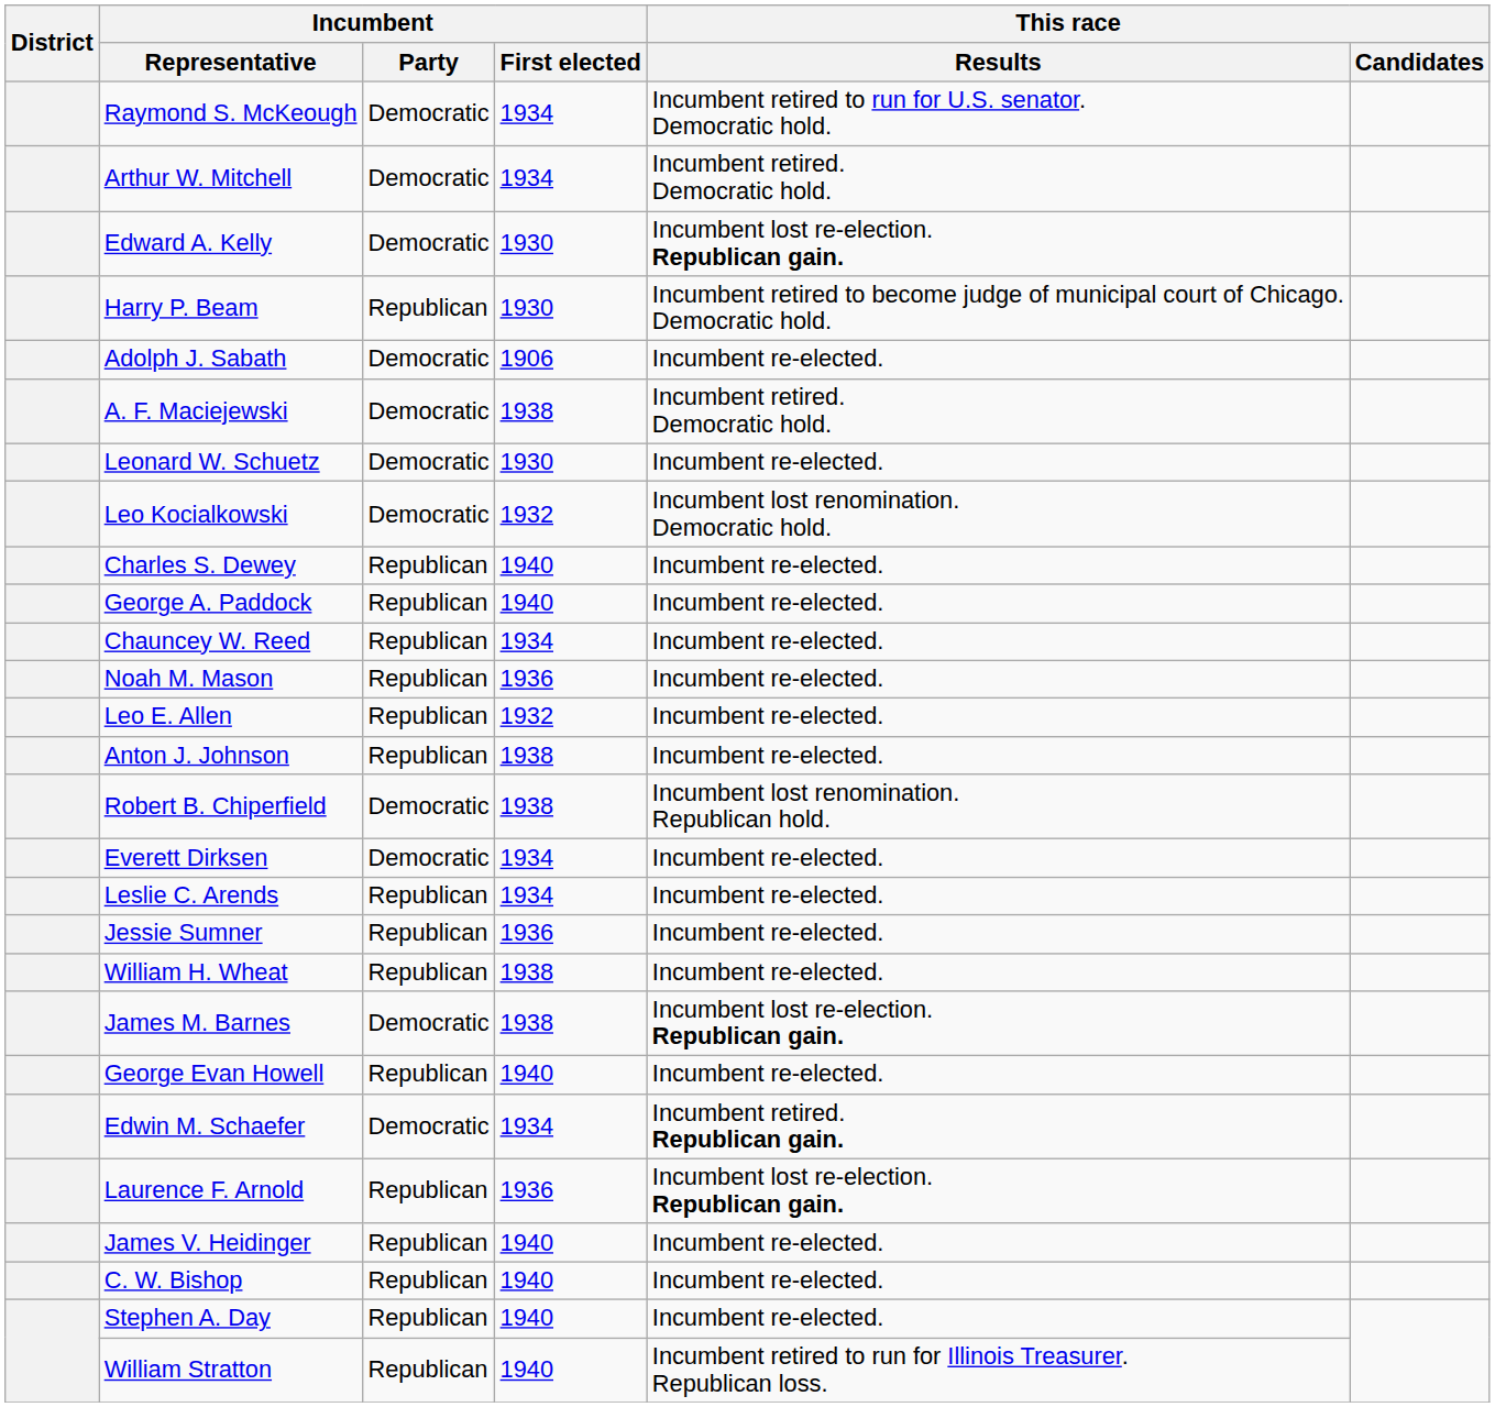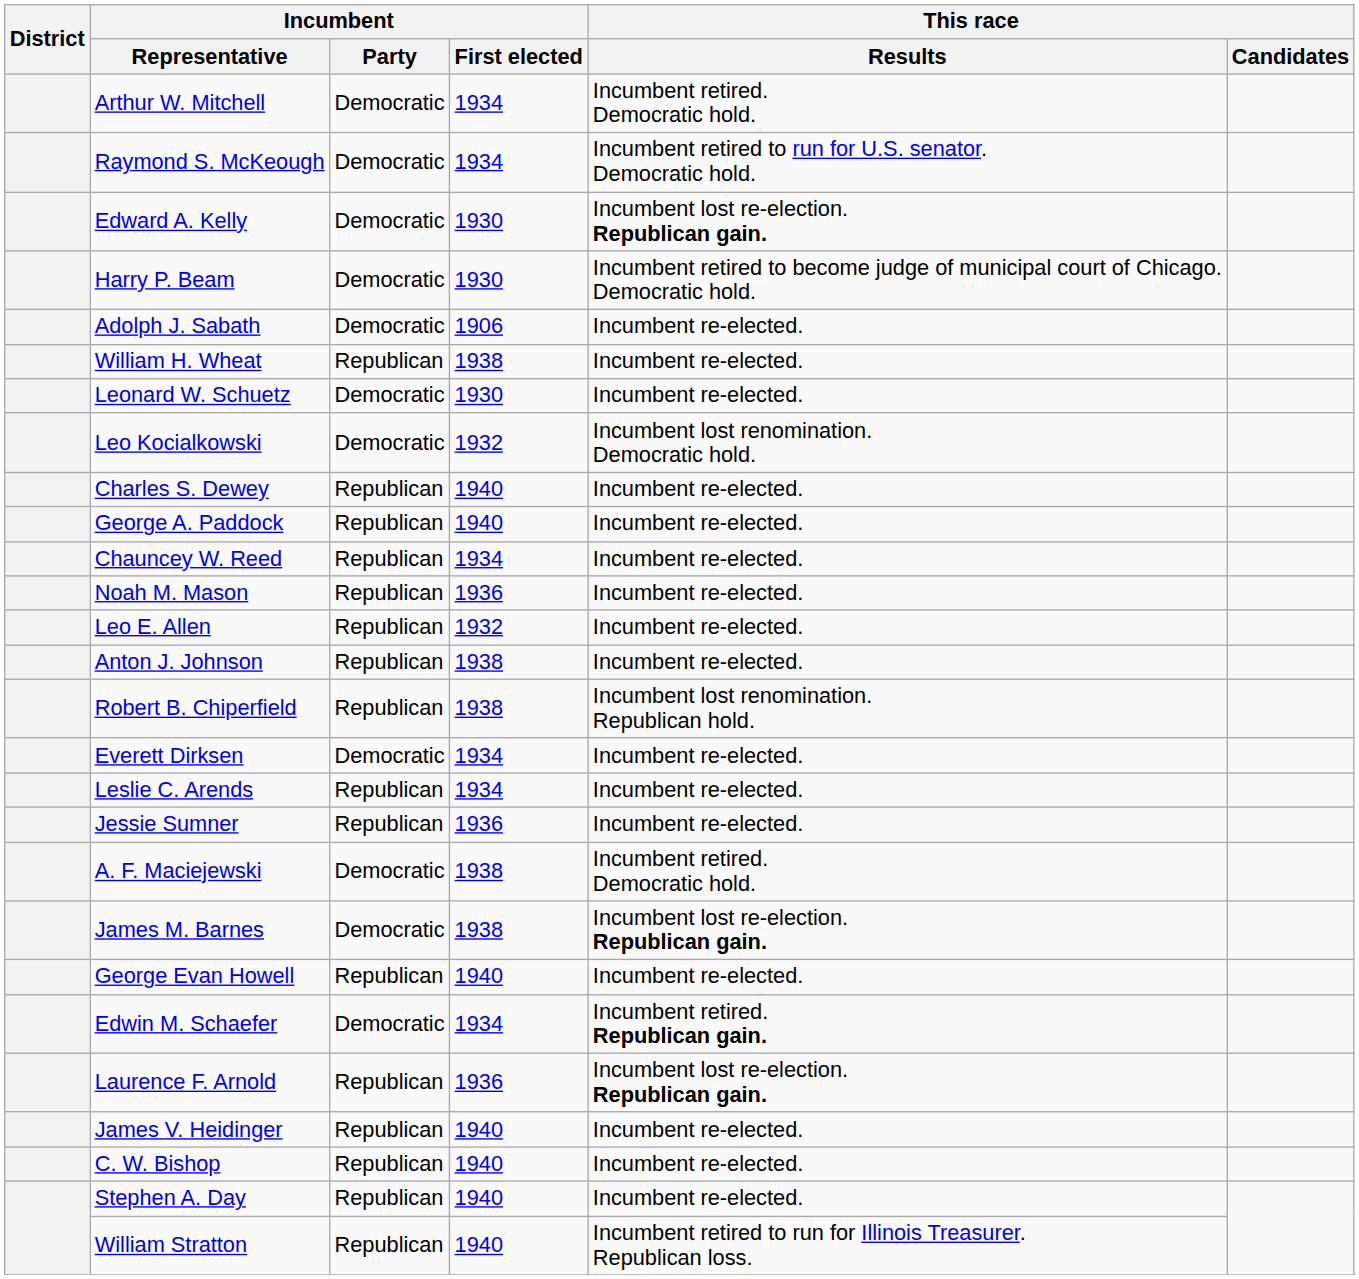 <table class=wikitable>
 <tr>
 <th rowspan=2>District</th>
 <th colspan=3>Incumbent</th>
 <th colspan=2>This race</th>
 </tr>
 <tr>
 <th>Representative</th>
 <th>Party</th>
 <th>First elected</th>
 <th>Results</th>
 <th>Candidates</th>
 </tr>
 <tr>
 <th></th>
+<td><a href='#'>Arthur W. Mitchell</a></td>
+<td>Democratic</td>
+<td><a href='#'>1934</a></td>
+<td>Incumbent retired.<br>Democratic hold.</td>
+<td nowrap></td>
+</tr>
+<tr>
+<th></th>
 <td><a href='#'>Raymond S. McKeough</a></td>
 <td>Democratic</td>
 <td><a href='#'>1934</a></td>
 <td>Incumbent retired to <a href='#'>run for U.S. senator</a>.<br>Democratic hold.</td>
-<td nowrap></td>
-</tr>
-<tr>
-<th></th>
-<td><a href='#'>Arthur W. Mitchell</a></td>
-<td>Democratic</td>
-<td><a href='#'>1934</a></td>
-<td>Incumbent retired.<br>Democratic hold.</td>
 <td nowrap></td>
 </tr>
 <tr>
 <th></th>
 <td><a href='#'>Edward A. Kelly</a></td>
 <td>Democratic</td>
 <td><a href='#'>1930</a></td>
 <td>Incumbent lost re-election.<br><strong>Republican gain.</strong></td>
 <td nowrap></td>
 </tr>
 <tr>
 <th></th>
 <td><a href='#'>Harry P. Beam</a></td>
-<td>Republican</td>
+<td>Democratic</td>
 <td><a href='#'>1930</a></td>
 <td>Incumbent retired to become judge of municipal court of Chicago.<br>Democratic hold.</td>
 <td nowrap></td>
 </tr>
 <tr>
 <th></th>
 <td><a href='#'>Adolph J. Sabath</a></td>
 <td>Democratic</td>
 <td><a href='#'>1906</a></td>
 <td>Incumbent re-elected.</td>
 <td nowrap></td>
 </tr>
 <tr>
 <th></th>
-<td><a href='#'>A. F. Maciejewski</a></td>
-<td>Democratic</td>
+<td><a href='#'>William H. Wheat</a></td>
+<td>Republican</td>
 <td><a href='#'>1938</a></td>
-<td>Incumbent retired.<br>Democratic hold.</td>
+<td>Incumbent re-elected.</td>
 <td nowrap></td>
 </tr>
 <tr>
 <th></th>
 <td><a href='#'>Leonard W. Schuetz</a></td>
 <td>Democratic</td>
 <td><a href='#'>1930</a></td>
 <td>Incumbent re-elected.</td>
 <td nowrap></td>
 </tr>
 <tr>
 <th></th>
 <td><a href='#'>Leo Kocialkowski</a></td>
 <td>Democratic</td>
 <td><a href='#'>1932</a></td>
 <td>Incumbent lost renomination.<br>Democratic hold.</td>
 <td nowrap></td>
 </tr>
 <tr>
 <th></th>
 <td><a href='#'>Charles S. Dewey</a></td>
 <td>Republican</td>
 <td><a href='#'>1940</a></td>
 <td>Incumbent re-elected.</td>
 <td nowrap></td>
 </tr>
 <tr>
 <th></th>
 <td><a href='#'>George A. Paddock</a></td>
 <td>Republican</td>
 <td><a href='#'>1940</a></td>
 <td>Incumbent re-elected.</td>
 <td nowrap></td>
 </tr>
 <tr>
 <th></th>
 <td><a href='#'>Chauncey W. Reed</a></td>
 <td>Republican</td>
 <td><a href='#'>1934</a></td>
 <td>Incumbent re-elected.</td>
 <td nowrap></td>
 </tr>
 <tr>
 <th></th>
 <td><a href='#'>Noah M. Mason</a></td>
 <td>Republican</td>
 <td><a href='#'>1936</a></td>
 <td>Incumbent re-elected.</td>
 <td nowrap></td>
 </tr>
 <tr>
 <th></th>
 <td><a href='#'>Leo E. Allen</a></td>
 <td>Republican</td>
 <td><a href='#'>1932</a></td>
 <td>Incumbent re-elected.</td>
 <td nowrap></td>
 </tr>
 <tr>
 <th></th>
 <td><a href='#'>Anton J. Johnson</a></td>
 <td>Republican</td>
 <td><a href='#'>1938</a></td>
 <td>Incumbent re-elected.</td>
 <td nowrap></td>
 </tr>
 <tr>
 <th></th>
 <td><a href='#'>Robert B. Chiperfield</a></td>
-<td>Democratic</td>
+<td>Republican</td>
 <td><a href='#'>1938</a></td>
 <td>Incumbent lost renomination.<br>Republican hold.</td>
 <td nowrap></td>
 </tr>
 <tr>
 <th></th>
 <td><a href='#'>Everett Dirksen</a></td>
 <td>Democratic</td>
 <td><a href='#'>1934</a></td>
 <td>Incumbent re-elected.</td>
 <td nowrap></td>
 </tr>
 <tr>
 <th></th>
 <td><a href='#'>Leslie C. Arends</a></td>
 <td>Republican</td>
 <td><a href='#'>1934</a></td>
 <td>Incumbent re-elected.</td>
 <td nowrap></td>
 </tr>
 <tr>
 <th></th>
 <td><a href='#'>Jessie Sumner</a></td>
 <td>Republican</td>
 <td><a href='#'>1936</a></td>
 <td>Incumbent re-elected.</td>
 <td nowrap></td>
 </tr>
 <tr>
 <th></th>
-<td><a href='#'>William H. Wheat</a></td>
-<td>Republican</td>
+<td><a href='#'>A. F. Maciejewski</a></td>
+<td>Democratic</td>
 <td><a href='#'>1938</a></td>
-<td>Incumbent re-elected.</td>
+<td>Incumbent retired.<br>Democratic hold.</td>
 <td nowrap></td>
 </tr>
 <tr>
 <th></th>
 <td><a href='#'>James M. Barnes</a></td>
 <td>Democratic</td>
 <td><a href='#'>1938</a></td>
 <td>Incumbent lost re-election.<br><strong>Republican gain.</strong></td>
 <td nowrap></td>
 </tr>
 <tr>
 <th></th>
 <td><a href='#'>George Evan Howell</a></td>
 <td>Republican</td>
 <td><a href='#'>1940</a></td>
 <td>Incumbent re-elected.</td>
 <td nowrap></td>
 </tr>
 <tr>
 <th></th>
 <td><a href='#'>Edwin M. Schaefer</a></td>
 <td>Democratic</td>
 <td><a href='#'>1934</a></td>
 <td>Incumbent retired.<br><strong>Republican gain.</strong></td>
 <td nowrap></td>
 </tr>
 <tr>
 <th></th>
 <td><a href='#'>Laurence F. Arnold</a></td>
 <td>Republican</td>
 <td><a href='#'>1936</a></td>
 <td>Incumbent lost re-election.<br><strong>Republican gain.</strong></td>
 <td nowrap></td>
 </tr>
 <tr>
 <th></th>
 <td><a href='#'>James V. Heidinger</a></td>
 <td>Republican</td>
 <td><a href='#'>1940</a></td>
 <td>Incumbent re-elected.</td>
 <td nowrap></td>
 </tr>
 <tr>
 <th></th>
 <td><a href='#'>C. W. Bishop</a></td>
 <td>Republican</td>
 <td><a href='#'>1940</a></td>
 <td>Incumbent re-elected.</td>
 <td nowrap></td>
 </tr>
 <tr>
 <th rowspan=2></th>
 <td><a href='#'>Stephen A. Day</a></td>
 <td>Republican</td>
 <td><a href='#'>1940</a></td>
 <td>Incumbent re-elected.</td>
 <td rowspan=2 nowrap></td>
 </tr>
 <tr>
 <td><a href='#'>William Stratton</a></td>
 <td>Republican</td>
 <td><a href='#'>1940</a></td>
 <td>Incumbent retired to run for <a href='#'>Illinois Treasurer</a>.<br>Republican loss.</td>
 </tr>
 </table>
